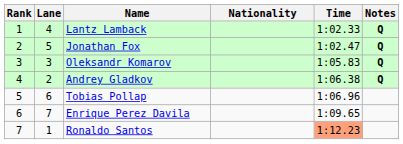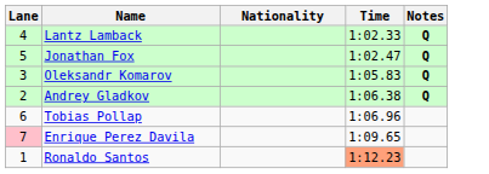 <table class="wikitable sortable" style="text-align:center">
 <tr>
-<th>Rank</th>
 <th>Lane</th>
 <th style="width:180px">Name</th>
 <th style="width:125px">Nationality</th>
 <th>Time</th>
 <th>Notes</th>
 </tr>
 <tr style="background:#cfc;">
-<td>1</td>
 <td>4</td>
 <td style="text-align:left;"><a href='#'>Lantz Lamback</a></td>
 <td style="text-align:left;"></td>
 <td>1:02.33</td>
 <td><strong>Q</strong></td>
 </tr>
 <tr style="background:#cfc;">
-<td>2</td>
 <td>5</td>
 <td style="text-align:left;"><a href='#'>Jonathan Fox</a></td>
 <td style="text-align:left;"></td>
 <td>1:02.47</td>
 <td><strong>Q</strong></td>
 </tr>
 <tr style="background:#cfc;">
 <td>3</td>
-<td>3</td>
 <td style="text-align:left;"><a href='#'>Oleksandr Komarov</a></td>
 <td style="text-align:left;"></td>
 <td>1:05.83</td>
 <td><strong>Q</strong></td>
 </tr>
 <tr style="background:#cfc;">
-<td>4</td>
 <td>2</td>
 <td style="text-align:left;"><a href='#'>Andrey Gladkov</a></td>
 <td style="text-align:left;"></td>
 <td>1:06.38</td>
 <td><strong>Q</strong></td>
 </tr>
 <tr>
-<td>5</td>
 <td>6</td>
 <td style="text-align:left;"><a href='#'>Tobias Pollap</a></td>
 <td style="text-align:left;"></td>
 <td>1:06.96</td>
 <td></td>
 </tr>
 <tr>
-<td>6</td>
-<td>7</td>
+<td style="background: pink;">7</td>
 <td style="text-align:left;"><a href='#'>Enrique Perez Davila</a></td>
 <td style="text-align:left;"></td>
 <td>1:09.65</td>
 <td></td>
 </tr>
 <tr>
-<td>7</td>
 <td>1</td>
 <td style="text-align:left;"><a href='#'>Ronaldo Santos</a></td>
 <td style="text-align:left;"></td>
 <td style="background: lightsalmon;">1:12.23</td>
 <td></td>
 </tr>
 </table>
